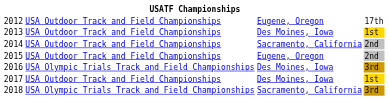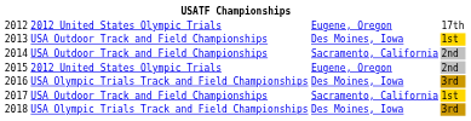 <table>
 <tr>
 <th colspan="6">USATF Championships</th>
 </tr>
 <tr>
 <td>2012</td>
-<td><a href='#'>USA Outdoor Track and Field Championships</a></td>
+<td><a href='#'>2012 United States Olympic Trials</a></td>
 <td><a href='#'>Eugene, Oregon</a></td>
 <td>17th</td>
 <td></td>
 </tr>
 <tr>
 <td>2013</td>
 <td><a href='#'>USA Outdoor Track and Field Championships</a></td>
 <td><a href='#'>Des Moines, Iowa</a></td>
 <td bgcolor=gold>1st</td>
 <td></td>
 </tr>
 <tr>
 <td>2014</td>
 <td><a href='#'>USA Outdoor Track and Field Championships</a></td>
 <td><a href='#'>Sacramento, California</a></td>
 <td bgcolor=silver>2nd</td>
 <td></td>
 </tr>
 <tr>
 <td>2015</td>
-<td><a href='#'>USA Outdoor Track and Field Championships</a></td>
+<td><a href='#'>2012 United States Olympic Trials</a></td>
 <td><a href='#'>Eugene, Oregon</a></td>
 <td bgcolor=silver>2nd</td>
 <td></td>
 </tr>
 <tr>
 <td>2016</td>
 <td><a href='#'>USA Olympic Trials Track and Field Championships</a></td>
 <td><a href='#'>Des Moines, Iowa</a></td>
 <td bgcolor=cc9900>3rd</td>
 <td></td>
 </tr>
 <tr>
 <td>2017</td>
 <td><a href='#'>USA Outdoor Track and Field Championships</a></td>
-<td><a href='#'>Des Moines, Iowa</a></td>
+<td><a href='#'>Sacramento, California</a></td>
 <td bgcolor=gold>1st</td>
 <td></td>
 </tr>
 <tr>
 <td>2018</td>
 <td><a href='#'>USA Olympic Trials Track and Field Championships</a></td>
-<td><a href='#'>Sacramento, California</a></td>
+<td><a href='#'>Des Moines, Iowa</a></td>
 <td bgcolor=cc9905>3rd</td>
 <td></td>
 </tr>
 </table>
